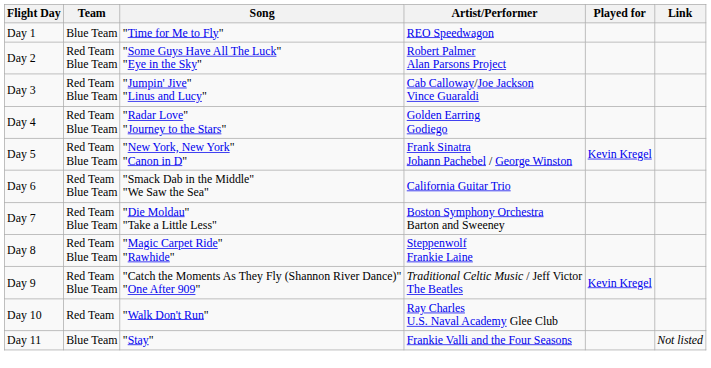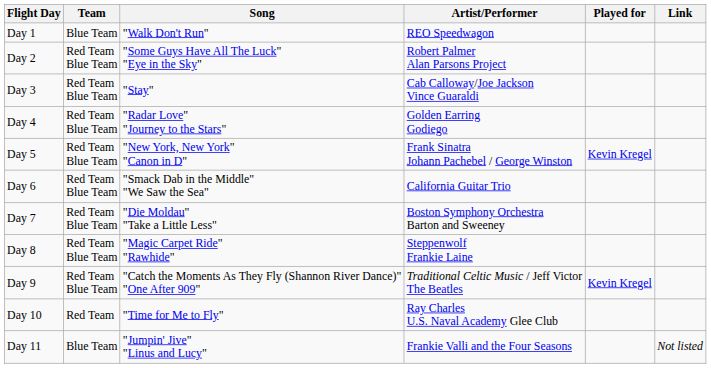 <table class="wikitable">
 <tr>
 <th>Flight Day</th>
 <th>Team</th>
 <th>Song</th>
 <th>Artist/Performer</th>
 <th>Played for</th>
 <th>Link</th>
 </tr>
 <tr>
 <td>Day 1</td>
 <td>Blue Team </td>
-<td>"<a href='#'>Time for Me to Fly</a>"</td>
+<td>"<a href='#'>Walk Don't Run</a>"</td>
 <td><a href='#'>REO Speedwagon</a></td>
 <td></td>
 <td></td>
 </tr>
 <tr>
 <td>Day 2</td>
 <td>Red Team  <br> Blue Team </td>
 <td>"<a href='#'>Some Guys Have All The Luck</a>" <br> "<a href='#'>Eye in the Sky</a>"</td>
 <td><a href='#'>Robert Palmer</a> <br> <a href='#'>Alan Parsons Project</a></td>
 <td></td>
 <td> <br> </td>
 </tr>
 <tr>
 <td>Day 3</td>
 <td>Red Team  <br> Blue Team </td>
-<td>"<a href='#'>Jumpin' Jive</a>" <br> "<a href='#'>Linus and Lucy</a>"</td>
+<td>"<a href='#'>Stay</a>"</td>
 <td><a href='#'>Cab Calloway</a>/<a href='#'>Joe Jackson</a> <br> <a href='#'>Vince Guaraldi</a></td>
 <td></td>
 <td> <br> </td>
 </tr>
 <tr>
 <td>Day 4</td>
 <td>Red Team  <br> Blue Team </td>
 <td>"<a href='#'>Radar Love</a>" <br> "<a href='#'>Journey to the Stars</a>"</td>
 <td><a href='#'>Golden Earring</a> <br> <a href='#'>Godiego</a></td>
 <td></td>
 <td> <br> </td>
 </tr>
 <tr>
 <td>Day 5</td>
 <td>Red Team  <br> Blue Team </td>
 <td>"<a href='#'>New York, New York</a>" <br> "<a href='#'>Canon in D</a>"</td>
 <td><a href='#'>Frank Sinatra</a> <br> <a href='#'>Johann Pachebel</a> / <a href='#'>George Winston</a></td>
 <td><a href='#'>Kevin Kregel</a></td>
 <td> <br> </td>
 </tr>
 <tr>
 <td>Day 6</td>
 <td>Red Team  <br> Blue Team </td>
 <td>"Smack Dab in the Middle" <br> "We Saw the Sea"</td>
 <td><a href='#'>California Guitar Trio</a></td>
 <td></td>
 <td> <br> </td>
 </tr>
 <tr>
 <td>Day 7</td>
 <td>Red Team  <br> Blue Team </td>
 <td>"<a href='#'>Die Moldau</a>" <br> "Take a Little Less"</td>
 <td><a href='#'>Boston Symphony Orchestra</a> <br> Barton and Sweeney</td>
 <td></td>
 <td> <br> </td>
 </tr>
 <tr>
 <td>Day 8</td>
 <td>Red Team  <br> Blue Team </td>
 <td>"<a href='#'>Magic Carpet Ride</a>" <br> "<a href='#'>Rawhide</a>"</td>
 <td><a href='#'>Steppenwolf</a> <br> <a href='#'>Frankie Laine</a></td>
 <td></td>
 <td> <br> </td>
 </tr>
 <tr>
 <td>Day 9</td>
 <td>Red Team  <br> Blue Team </td>
 <td>"Catch the Moments As They Fly (Shannon River Dance)" <br> "<a href='#'>One After 909</a>"</td>
 <td><em>Traditional Celtic Music</em> / Jeff Victor <br> <a href='#'>The Beatles</a></td>
 <td><a href='#'>Kevin Kregel</a></td>
 <td> <br> </td>
 </tr>
 <tr>
 <td>Day 10</td>
 <td>Red Team </td>
-<td>"<a href='#'>Walk Don't Run</a>"</td>
+<td>"<a href='#'>Time for Me to Fly</a>"</td>
 <td><a href='#'>Ray Charles</a> <br> <a href='#'>U.S. Naval Academy</a> Glee Club</td>
 <td></td>
 <td></td>
 </tr>
 <tr>
 <td>Day 11</td>
 <td>Blue Team </td>
-<td>"<a href='#'>Stay</a>"</td>
+<td>"<a href='#'>Jumpin' Jive</a>" <br> "<a href='#'>Linus and Lucy</a>"</td>
 <td><a href='#'>Frankie Valli and the Four Seasons</a></td>
 <td></td>
 <td><em>Not listed</em></td>
 </tr>
 </table>
